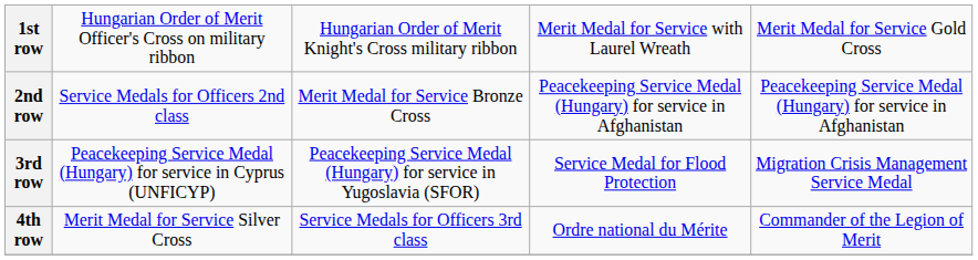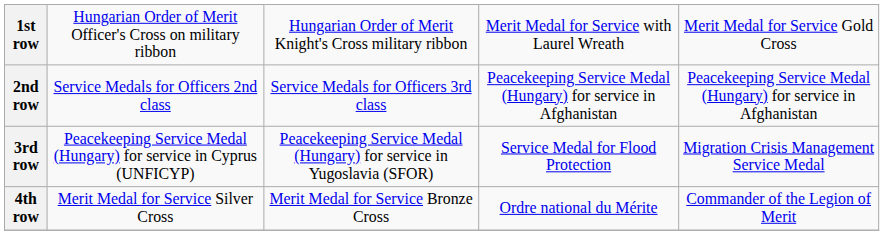 <table class="wikitable" style="margin:1em auto; text-align:center;">
 <tr>
 <th>1st row</th>
 <td><a href='#'>Hungarian Order of Merit</a> Officer's Cross on military ribbon</td>
 <td><a href='#'>Hungarian Order of Merit</a> Knight's Cross military ribbon</td>
 <td><a href='#'>Merit Medal for Service</a> with Laurel Wreath</td>
 <td><a href='#'>Merit Medal for Service</a> Gold Cross</td>
 </tr>
 <tr>
 <th>2nd row</th>
 <td><a href='#'>Service Medals for Officers 2nd class</a></td>
-<td><a href='#'>Merit Medal for Service</a> Bronze Cross</td>
+<td><a href='#'>Service Medals for Officers 3rd class</a></td>
 <td><a href='#'>Peacekeeping Service Medal (Hungary)</a> for service in Afghanistan</td>
 <td><a href='#'>Peacekeeping Service Medal (Hungary)</a> for service in Afghanistan</td>
 </tr>
 <tr>
 <th>3rd row</th>
 <td><a href='#'>Peacekeeping Service Medal (Hungary)</a> for service in Cyprus (UNFICYP)</td>
 <td><a href='#'>Peacekeeping Service Medal (Hungary)</a> for service in Yugoslavia (SFOR)</td>
 <td><a href='#'>Service Medal for Flood Protection</a></td>
 <td><a href='#'>Migration Crisis Management Service Medal</a></td>
 </tr>
 <tr>
 <th>4th row</th>
 <td><a href='#'>Merit Medal for Service</a> Silver Cross</td>
-<td><a href='#'>Service Medals for Officers 3rd class</a></td>
+<td><a href='#'>Merit Medal for Service</a> Bronze Cross</td>
 <td><a href='#'>Ordre national du Mérite</a></td>
 <td><a href='#'>Commander of the Legion of Merit</a></td>
 </tr>
 <tr>
 </tr>
 </table>
